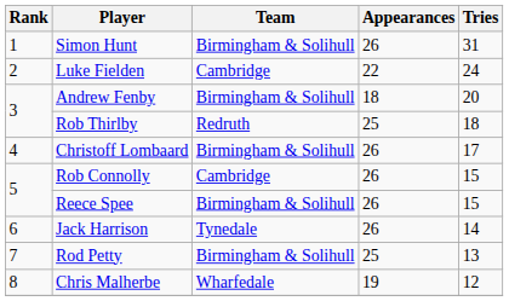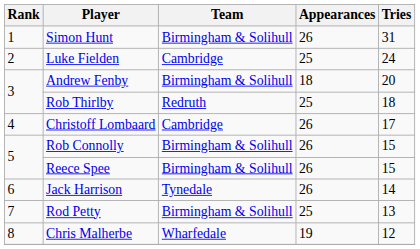 <table class="wikitable">
 <tr>
 <th>Rank</th>
 <th>Player</th>
 <th>Team</th>
 <th>Appearances</th>
 <th>Tries</th>
 </tr>
 <tr>
 <td>1</td>
 <td> <a href='#'>Simon Hunt</a></td>
 <td><a href='#'>Birmingham & Solihull</a></td>
 <td>26</td>
 <td>31</td>
 </tr>
 <tr>
 <td>2</td>
 <td> <a href='#'>Luke Fielden</a></td>
 <td><a href='#'>Cambridge</a></td>
-<td>22</td>
+<td>25</td>
 <td>24</td>
 </tr>
 <tr>
 <td rowspan=2>3</td>
 <td> <a href='#'>Andrew Fenby</a></td>
 <td><a href='#'>Birmingham & Solihull</a></td>
 <td>18</td>
 <td>20</td>
 </tr>
 <tr>
 <td> <a href='#'>Rob Thirlby</a></td>
 <td><a href='#'>Redruth</a></td>
 <td>25</td>
 <td>18</td>
 </tr>
 <tr>
 <td>4</td>
 <td> <a href='#'>Christoff Lombaard</a></td>
-<td><a href='#'>Birmingham & Solihull</a></td>
+<td><a href='#'>Cambridge</a></td>
 <td>26</td>
 <td>17</td>
 </tr>
 <tr>
 <td rowspan=2>5</td>
 <td> <a href='#'>Rob Connolly</a></td>
-<td><a href='#'>Cambridge</a></td>
+<td><a href='#'>Birmingham & Solihull</a></td>
 <td>26</td>
 <td>15</td>
 </tr>
 <tr>
 <td> <a href='#'>Reece Spee</a></td>
 <td><a href='#'>Birmingham & Solihull</a></td>
 <td>26</td>
 <td>15</td>
 </tr>
 <tr>
 <td>6</td>
 <td> <a href='#'>Jack Harrison</a></td>
 <td><a href='#'>Tynedale</a></td>
 <td>26</td>
 <td>14</td>
 </tr>
 <tr>
 <td>7</td>
 <td> <a href='#'>Rod Petty</a></td>
 <td><a href='#'>Birmingham & Solihull</a></td>
 <td>25</td>
 <td>13</td>
 </tr>
 <tr>
 <td>8</td>
 <td> <a href='#'>Chris Malherbe</a></td>
 <td><a href='#'>Wharfedale</a></td>
 <td>19</td>
 <td>12</td>
 </tr>
 <tr>
 </tr>
 </table>
